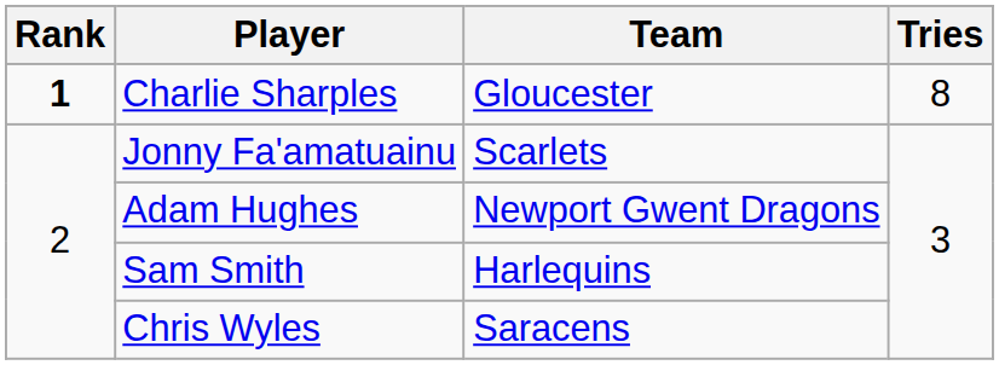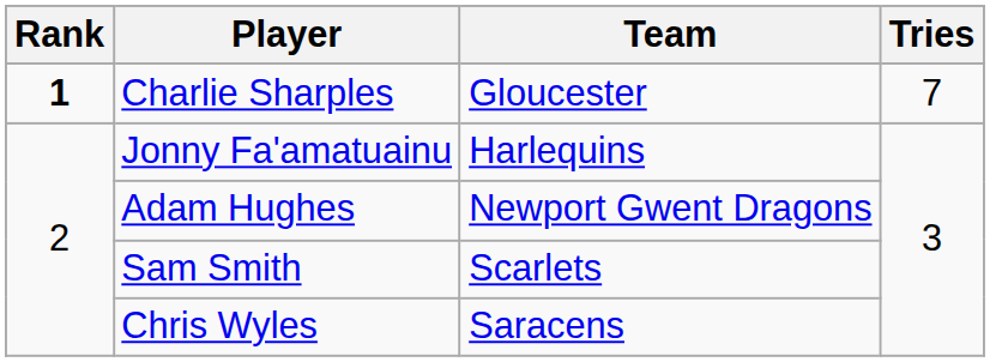 <table class="wikitable">
 <tr>
 <th>Rank</th>
 <th>Player</th>
 <th>Team</th>
 <th>Tries</th>
 </tr>
 <tr>
 <td rowspan=1 align=center><strong>1</strong></td>
 <td> <a href='#'>Charlie Sharples</a></td>
 <td> <a href='#'>Gloucester</a></td>
-<td rowspan=1 align=center>8</td>
+<td rowspan=1 align=center>7</td>
 </tr>
 <tr>
 <td rowspan=4 align=center>2</td>
 <td> <a href='#'>Jonny Fa'amatuainu</a></td>
-<td> <a href='#'>Scarlets</a></td>
+<td> <a href='#'>Harlequins</a></td>
 <td rowspan=4 align=center>3</td>
 </tr>
 <tr>
 <td> <a href='#'>Adam Hughes</a></td>
 <td> <a href='#'>Newport Gwent Dragons</a></td>
 </tr>
 <tr>
 <td> <a href='#'>Sam Smith</a></td>
-<td> <a href='#'>Harlequins</a></td>
+<td> <a href='#'>Scarlets</a></td>
 </tr>
 <tr>
 <td> <a href='#'>Chris Wyles</a></td>
 <td> <a href='#'>Saracens</a></td>
 </tr>
 </table>
